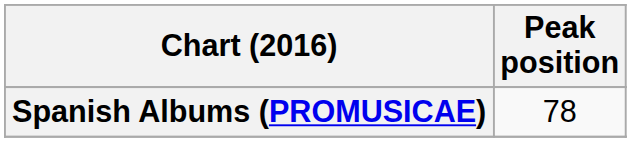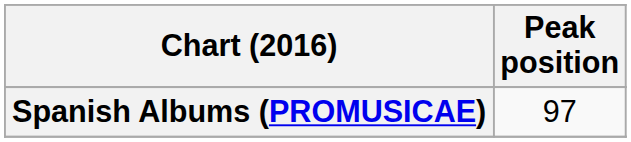 <table class="wikitable sortable plainrowheaders" style="text-align:center;">
 <tr>
 <th scope="col">Chart (2016)</th>
 <th scope="col">Peak<br>position</th>
 </tr>
 <tr>
 </tr>
 <tr>
 </tr>
 <tr>
 </tr>
 <tr>
 </tr>
 <tr>
 <th scope="row">Spanish Albums (<a href='#'>PROMUSICAE</a>)</th>
-<td>78</td>
+<td>97</td>
 </tr>
 <tr>
 </tr>
 <tr>
 </tr>
 <tr>
 </tr>
 </table>
